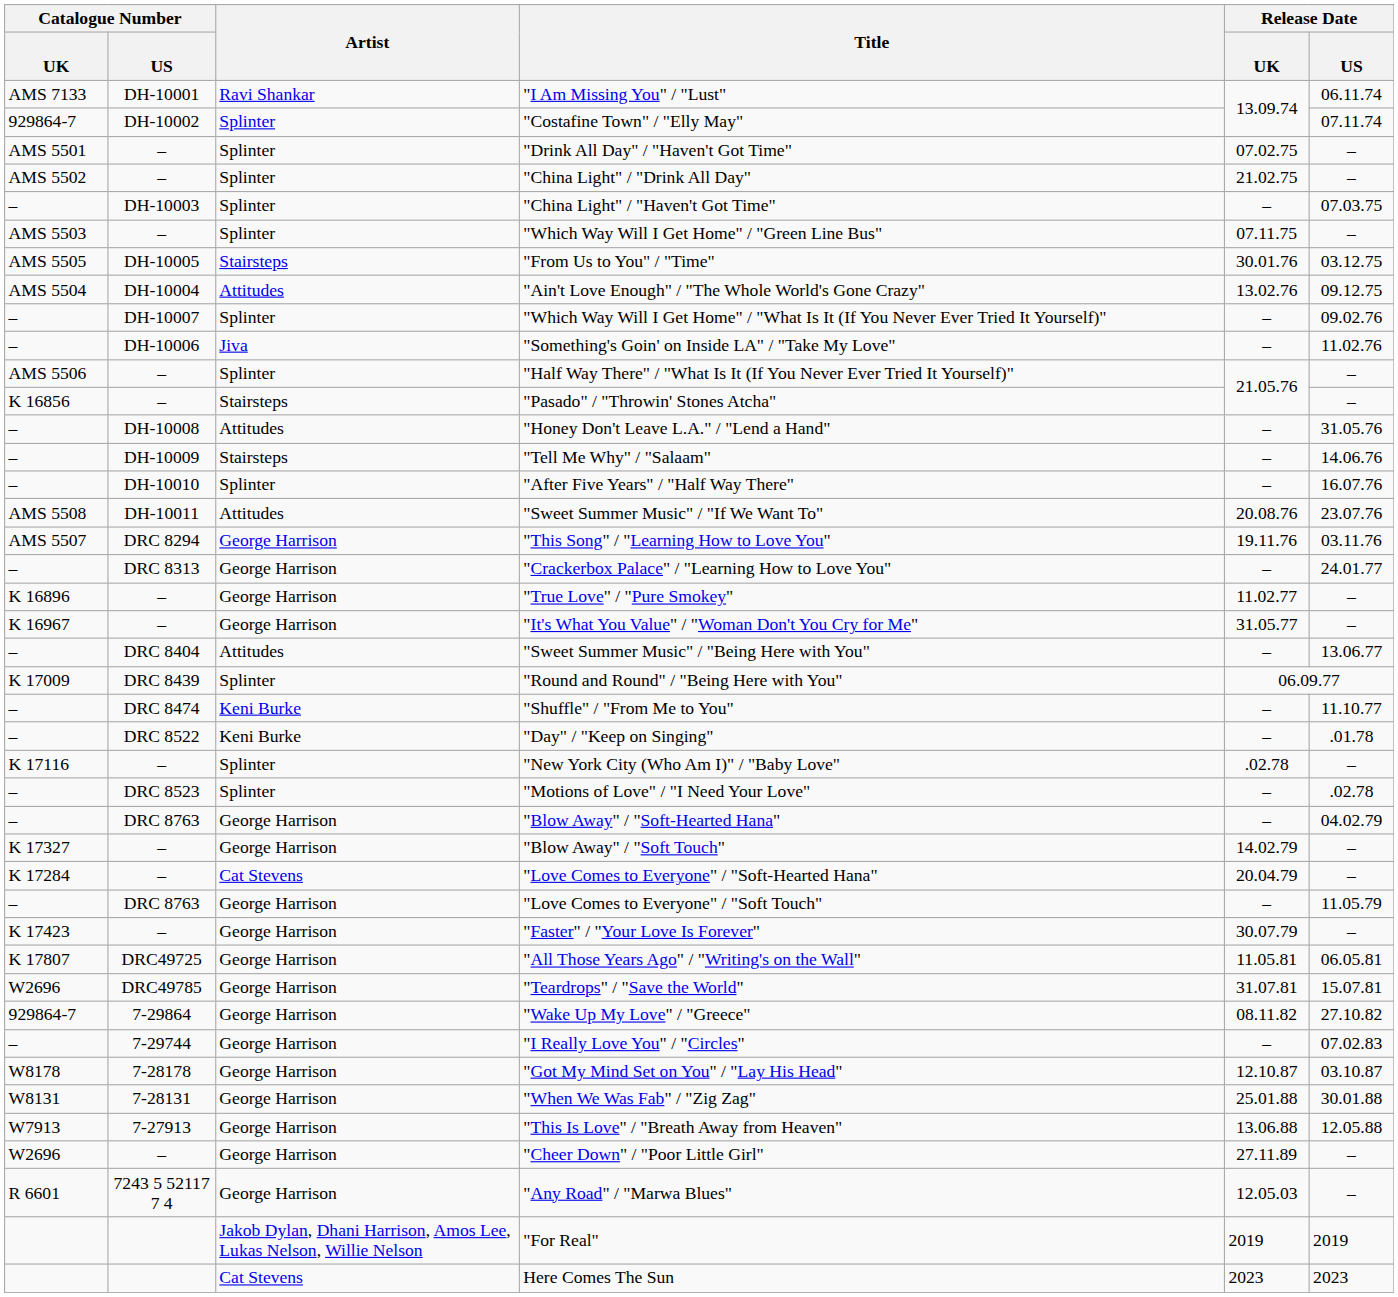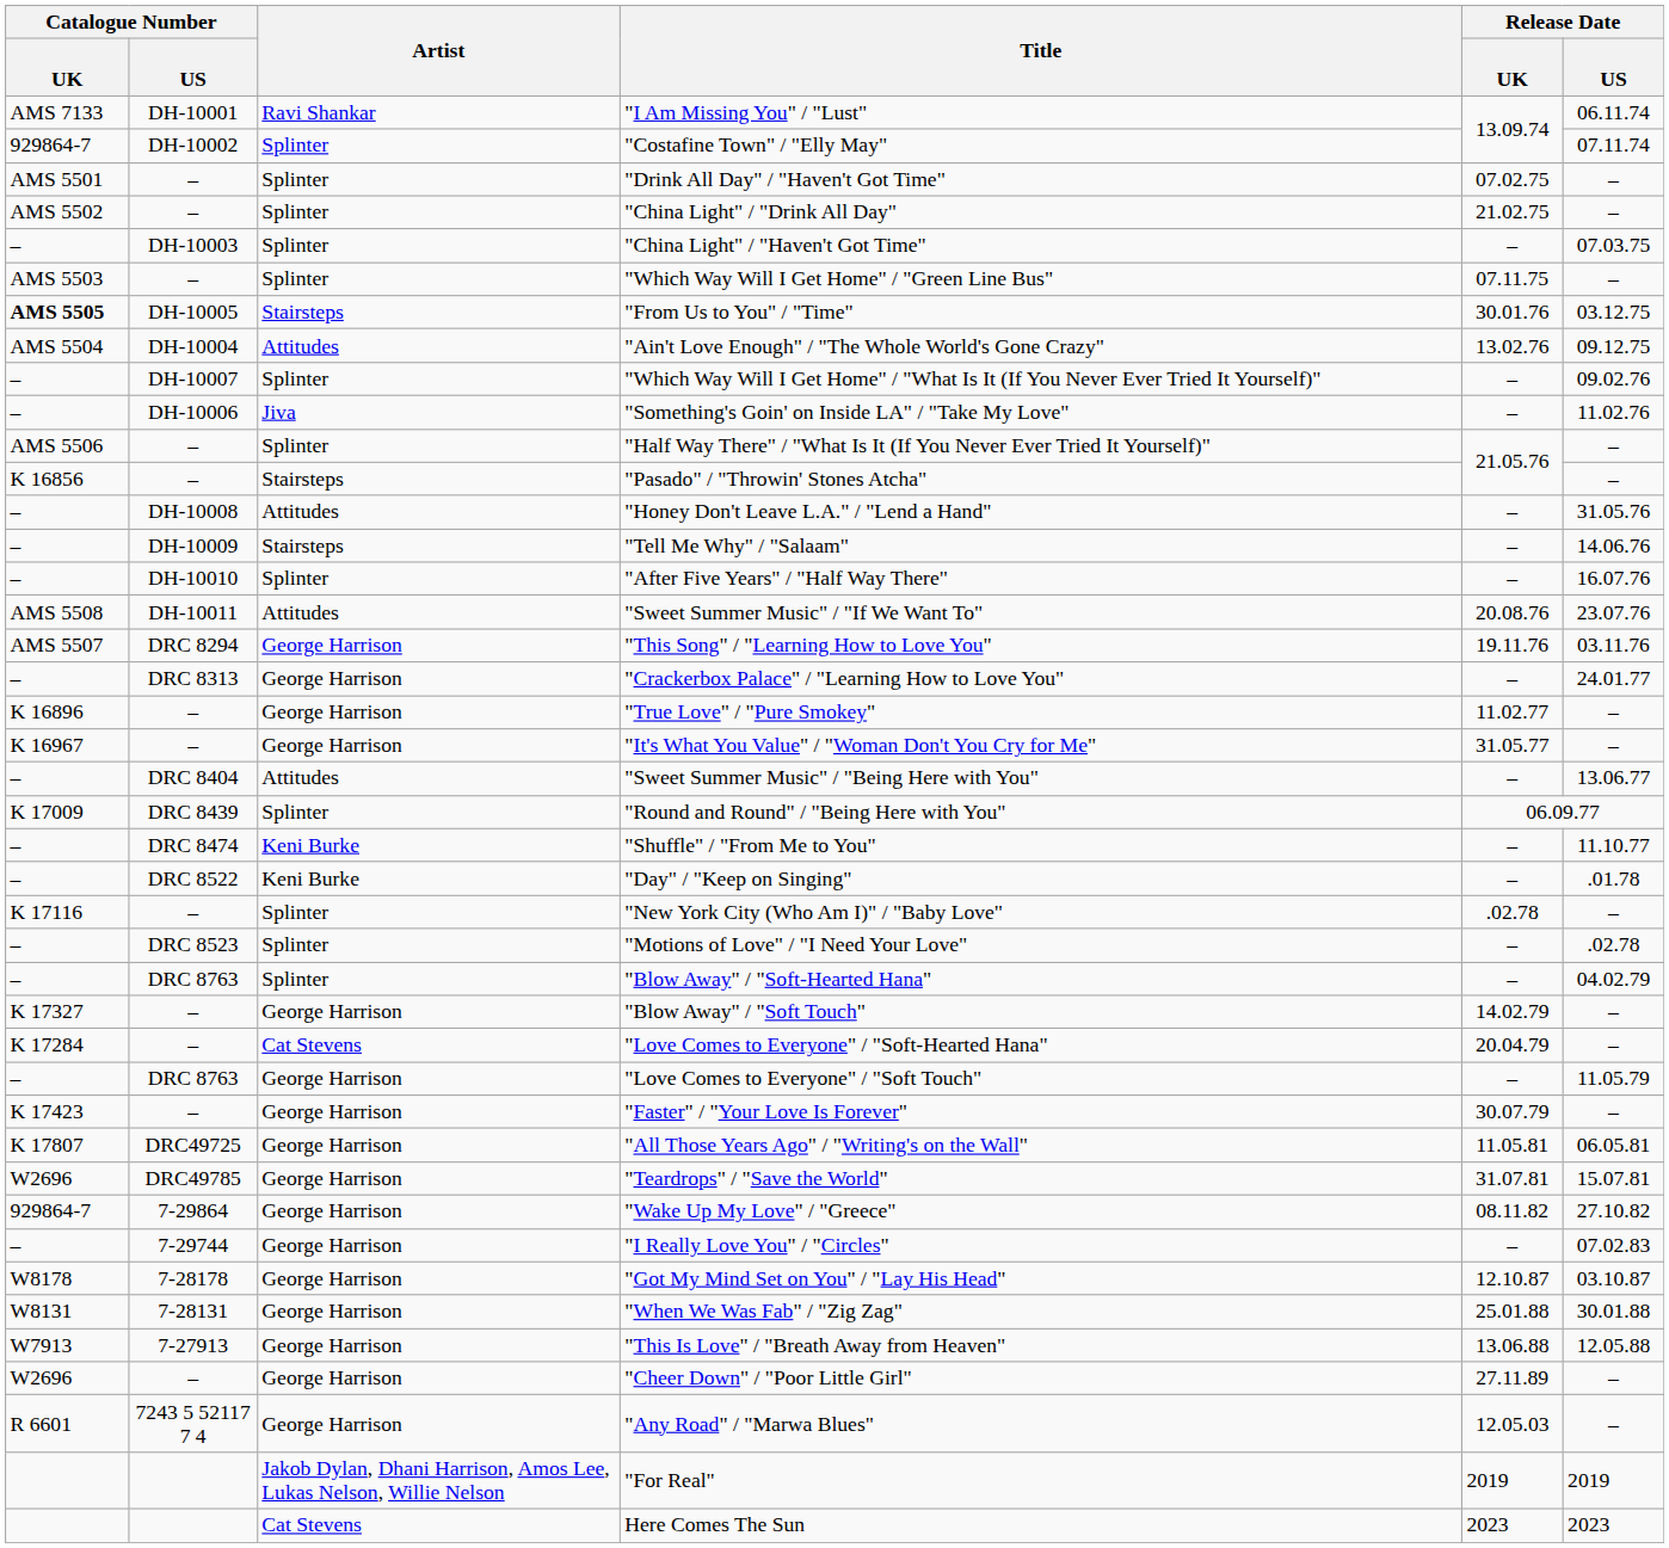 <table class="wikitable" style="text-align:left; width:100%">
 <tr>
 <th colspan="2"><strong>Catalogue Number</strong></th>
 <th rowspan="2" style="width:220px;"><strong>Artist</strong></th>
 <th rowspan="2" style="width:520px;"><strong>Title</strong></th>
 <th colspan="2"><strong>Release Date</strong></th>
 </tr>
 <tr>
 <th width="70"><br>UK</th>
 <th width="70"><br>US</th>
 <th width="40"><br>UK</th>
 <th width="40"><br>US</th>
 </tr>
 <tr>
 <td>AMS 7133</td>
 <td align=center>DH-10001</td>
 <td><a href='#'>Ravi Shankar</a></td>
 <td>"<a href='#'>I Am Missing You</a>" / "Lust"</td>
 <td rowspan="2" style="text-align:center;">13.09.74</td>
 <td align=center>06.11.74</td>
 </tr>
 <tr>
 <td>929864-7</td>
 <td align=center>DH-10002</td>
 <td><a href='#'>Splinter</a></td>
 <td>"Costafine Town" / "Elly May"</td>
 <td align=center>07.11.74</td>
 </tr>
 <tr>
 <td>AMS 5501</td>
 <td align=center>–</td>
 <td>Splinter</td>
 <td>"Drink All Day" / "Haven't Got Time"</td>
 <td align=center>07.02.75</td>
 <td align=center>–</td>
 </tr>
 <tr>
 <td>AMS 5502</td>
 <td align=center>–</td>
 <td>Splinter</td>
 <td>"China Light" / "Drink All Day"</td>
 <td align=center>21.02.75</td>
 <td align=center>–</td>
 </tr>
 <tr>
 <td>–</td>
 <td align=center>DH-10003</td>
 <td>Splinter</td>
 <td>"China Light" / "Haven't Got Time"</td>
 <td align=center>–</td>
 <td align=center>07.03.75</td>
 </tr>
 <tr>
 <td>AMS 5503</td>
 <td align=center>–</td>
 <td>Splinter</td>
 <td>"Which Way Will I Get Home" / "Green Line Bus"</td>
 <td align=center>07.11.75</td>
 <td align=center>–</td>
 </tr>
 <tr>
-<td>AMS 5505</td>
+<td><strong>AMS 5505</strong></td>
 <td align=center>DH-10005</td>
 <td><a href='#'>Stairsteps</a></td>
 <td>"From Us to You" / "Time"</td>
 <td align=center>30.01.76</td>
 <td align=center>03.12.75</td>
 </tr>
 <tr>
 <td>AMS 5504</td>
 <td align=center>DH-10004</td>
 <td><a href='#'>Attitudes</a></td>
 <td>"Ain't Love Enough" / "The Whole World's Gone Crazy"</td>
 <td align=center>13.02.76</td>
 <td align=center>09.12.75</td>
 </tr>
 <tr>
 <td>–</td>
 <td align=center>DH-10007</td>
 <td>Splinter</td>
 <td>"Which Way Will I Get Home" / "What Is It (If You Never Ever Tried It Yourself)"</td>
 <td align=center>–</td>
 <td align=center>09.02.76</td>
 </tr>
 <tr>
 <td>–</td>
 <td align=center>DH-10006</td>
 <td><a href='#'>Jiva</a></td>
 <td>"Something's Goin' on Inside LA" / "Take My Love"</td>
 <td align=center>–</td>
 <td align=center>11.02.76</td>
 </tr>
 <tr>
 <td>AMS 5506</td>
 <td align=center>–</td>
 <td>Splinter</td>
 <td>"Half Way There" / "What Is It (If You Never Ever Tried It Yourself)"</td>
 <td rowspan="2" style="text-align:center;">21.05.76</td>
 <td align=center>–</td>
 </tr>
 <tr>
 <td>K 16856</td>
 <td align=center>–</td>
 <td>Stairsteps</td>
 <td>"Pasado" / "Throwin' Stones Atcha"</td>
 <td align=center>–</td>
 </tr>
 <tr>
 <td>–</td>
 <td align=center>DH-10008</td>
 <td>Attitudes</td>
 <td>"Honey Don't Leave L.A." / "Lend a Hand"</td>
 <td align=center>–</td>
 <td align=center>31.05.76</td>
 </tr>
 <tr>
 <td>–</td>
 <td align=center>DH-10009</td>
 <td>Stairsteps</td>
 <td>"Tell Me Why" / "Salaam"</td>
 <td align=center>–</td>
 <td align=center>14.06.76</td>
 </tr>
 <tr>
 <td>–</td>
 <td align=center>DH-10010</td>
 <td>Splinter</td>
 <td>"After Five Years" / "Half Way There"</td>
 <td align=center>–</td>
 <td align=center>16.07.76</td>
 </tr>
 <tr>
 <td>AMS 5508</td>
 <td align=center>DH-10011</td>
 <td>Attitudes</td>
 <td>"Sweet Summer Music" / "If We Want To"</td>
 <td align=center>20.08.76</td>
 <td align=center>23.07.76</td>
 </tr>
 <tr>
 <td>AMS 5507</td>
 <td align=center>DRC 8294</td>
 <td><a href='#'>George Harrison</a></td>
 <td>"<a href='#'>This Song</a>" / "<a href='#'>Learning How to Love You</a>"</td>
 <td align=center>19.11.76</td>
 <td align=center>03.11.76</td>
 </tr>
 <tr>
 <td>–</td>
 <td align=center>DRC 8313</td>
 <td>George Harrison</td>
 <td>"<a href='#'>Crackerbox Palace</a>" / "Learning How to Love You"</td>
 <td align=center>–</td>
 <td align=center>24.01.77</td>
 </tr>
 <tr>
 <td>K 16896</td>
 <td align=center>–</td>
 <td>George Harrison</td>
 <td>"<a href='#'>True Love</a>" / "<a href='#'>Pure Smokey</a>"</td>
 <td align=center>11.02.77</td>
 <td align=center>–</td>
 </tr>
 <tr>
 <td>K 16967</td>
 <td align=center>–</td>
 <td>George Harrison</td>
 <td>"<a href='#'>It's What You Value</a>" / "<a href='#'>Woman Don't You Cry for Me</a>"</td>
 <td align=center>31.05.77</td>
 <td align=center>–</td>
 </tr>
 <tr>
 <td>–</td>
 <td align=center>DRC 8404</td>
 <td>Attitudes</td>
 <td>"Sweet Summer Music" / "Being Here with You"</td>
 <td align=center>–</td>
 <td align=center>13.06.77</td>
 </tr>
 <tr>
 <td>K 17009</td>
 <td align=center>DRC 8439</td>
 <td>Splinter</td>
 <td>"Round and Round" / "Being Here with You"</td>
 <td colspan="2" style="text-align:center;">06.09.77</td>
 </tr>
 <tr>
 <td>–</td>
 <td align=center>DRC 8474</td>
 <td><a href='#'>Keni Burke</a></td>
 <td>"Shuffle" / "From Me to You"</td>
 <td align=center>–</td>
 <td align=center>11.10.77</td>
 </tr>
 <tr>
 <td>–</td>
 <td align=center>DRC 8522</td>
 <td>Keni Burke</td>
 <td>"Day" / "Keep on Singing"</td>
 <td align=center>–</td>
 <td align=center>.01.78</td>
 </tr>
 <tr>
 <td>K 17116</td>
 <td align=center>–</td>
 <td>Splinter</td>
 <td>"New York City (Who Am I)" / "Baby Love"</td>
 <td align=center>.02.78</td>
 <td align=center>–</td>
 </tr>
 <tr>
 <td>–</td>
 <td align=center>DRC 8523</td>
 <td>Splinter</td>
 <td>"Motions of Love" / "I Need Your Love"</td>
 <td align=center>–</td>
 <td align=center>.02.78</td>
 </tr>
 <tr>
 <td>–</td>
 <td align=center>DRC 8763</td>
-<td>George Harrison</td>
+<td>Splinter</td>
 <td>"<a href='#'>Blow Away</a>" / "<a href='#'>Soft-Hearted Hana</a>"</td>
 <td align=center>–</td>
 <td align=center>04.02.79</td>
 </tr>
 <tr>
 <td>K 17327</td>
 <td align=center>–</td>
 <td>George Harrison</td>
 <td>"Blow Away" / "<a href='#'>Soft Touch</a>"</td>
 <td align=center>14.02.79</td>
 <td align=center>–</td>
 </tr>
 <tr>
 <td>K 17284</td>
 <td align=center>–</td>
 <td><a href='#'>Cat Stevens</a></td>
 <td>"<a href='#'>Love Comes to Everyone</a>" / "Soft-Hearted Hana"</td>
 <td align=center>20.04.79</td>
 <td align=center>–</td>
 </tr>
 <tr>
 <td>–</td>
 <td align=center>DRC 8763</td>
 <td>George Harrison</td>
 <td>"Love Comes to Everyone" / "Soft Touch"</td>
 <td align=center>–</td>
 <td align=center>11.05.79</td>
 </tr>
 <tr>
 <td>K 17423</td>
 <td align=center>–</td>
 <td>George Harrison</td>
 <td>"<a href='#'>Faster</a>" / "<a href='#'>Your Love Is Forever</a>"</td>
 <td align=center>30.07.79</td>
 <td align=center>–</td>
 </tr>
 <tr>
 <td>K 17807</td>
 <td align=center>DRC49725</td>
 <td>George Harrison</td>
 <td>"<a href='#'>All Those Years Ago</a>" / "<a href='#'>Writing's on the Wall</a>"</td>
 <td align=center>11.05.81</td>
 <td align=center>06.05.81</td>
 </tr>
 <tr>
 <td>W2696</td>
 <td align=center>DRC49785</td>
 <td>George Harrison</td>
 <td>"<a href='#'>Teardrops</a>" / "<a href='#'>Save the World</a>"</td>
 <td align=center>31.07.81</td>
 <td align=center>15.07.81</td>
 </tr>
 <tr>
 <td>929864-7</td>
 <td align=center>7-29864</td>
 <td>George Harrison</td>
 <td>"<a href='#'>Wake Up My Love</a>" / "Greece"</td>
 <td align=center>08.11.82</td>
 <td align=center>27.10.82</td>
 </tr>
 <tr>
 <td>–</td>
 <td align=center>7-29744</td>
 <td>George Harrison</td>
 <td>"<a href='#'>I Really Love You</a>" / "<a href='#'>Circles</a>"</td>
 <td align=center>–</td>
 <td align=center>07.02.83</td>
 </tr>
 <tr>
 <td>W8178</td>
 <td align=center>7-28178</td>
 <td>George Harrison</td>
 <td>"<a href='#'>Got My Mind Set on You</a>" / "<a href='#'>Lay His Head</a>"</td>
 <td align=center>12.10.87</td>
 <td align=center>03.10.87</td>
 </tr>
 <tr>
 <td>W8131</td>
 <td align=center>7-28131</td>
 <td>George Harrison</td>
 <td>"<a href='#'>When We Was Fab</a>" / "Zig Zag"</td>
 <td align=center>25.01.88</td>
 <td align=center>30.01.88</td>
 </tr>
 <tr>
 <td>W7913</td>
 <td align=center>7-27913</td>
 <td>George Harrison</td>
 <td>"<a href='#'>This Is Love</a>" / "Breath Away from Heaven"</td>
 <td align=center>13.06.88</td>
 <td align=center>12.05.88</td>
 </tr>
 <tr>
 <td>W2696</td>
 <td align=center>–</td>
 <td>George Harrison</td>
 <td>"<a href='#'>Cheer Down</a>" / "Poor Little Girl"</td>
 <td align=center>27.11.89</td>
 <td align=center>–</td>
 </tr>
 <tr>
 <td>R 6601</td>
 <td align=center>7243 5 52117 7 4</td>
 <td>George Harrison</td>
 <td>"<a href='#'>Any Road</a>" / "Marwa Blues"</td>
 <td align=center>12.05.03</td>
 <td align=center>–</td>
 </tr>
 <tr>
 <td></td>
 <td></td>
 <td><a href='#'>Jakob Dylan</a>, <a href='#'>Dhani Harrison</a>, <a href='#'>Amos Lee</a>, <a href='#'>Lukas Nelson</a>, <a href='#'>Willie Nelson</a></td>
 <td>"For Real"</td>
 <td>2019</td>
 <td>2019</td>
 </tr>
 <tr>
 <td></td>
 <td></td>
 <td><a href='#'>Cat Stevens</a></td>
 <td>Here Comes The Sun</td>
 <td>2023</td>
 <td>2023</td>
 </tr>
 </table>
